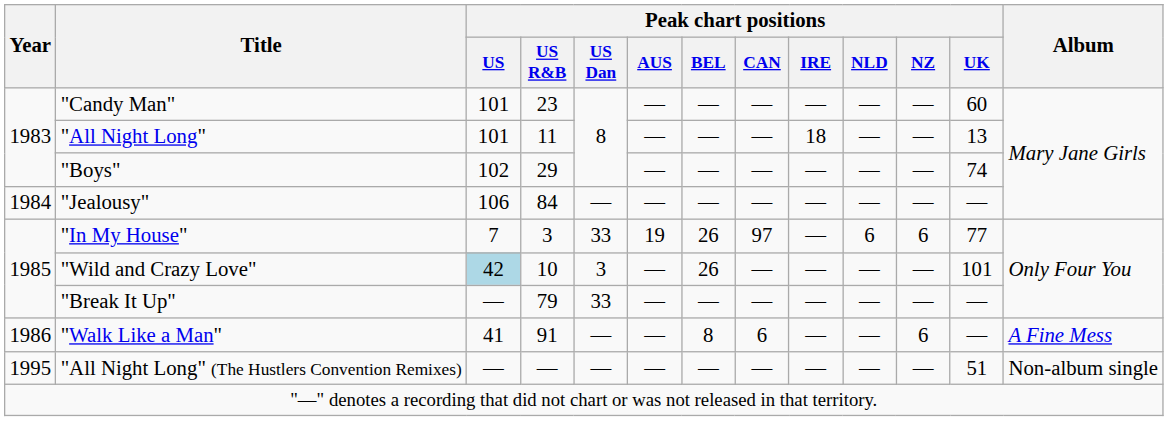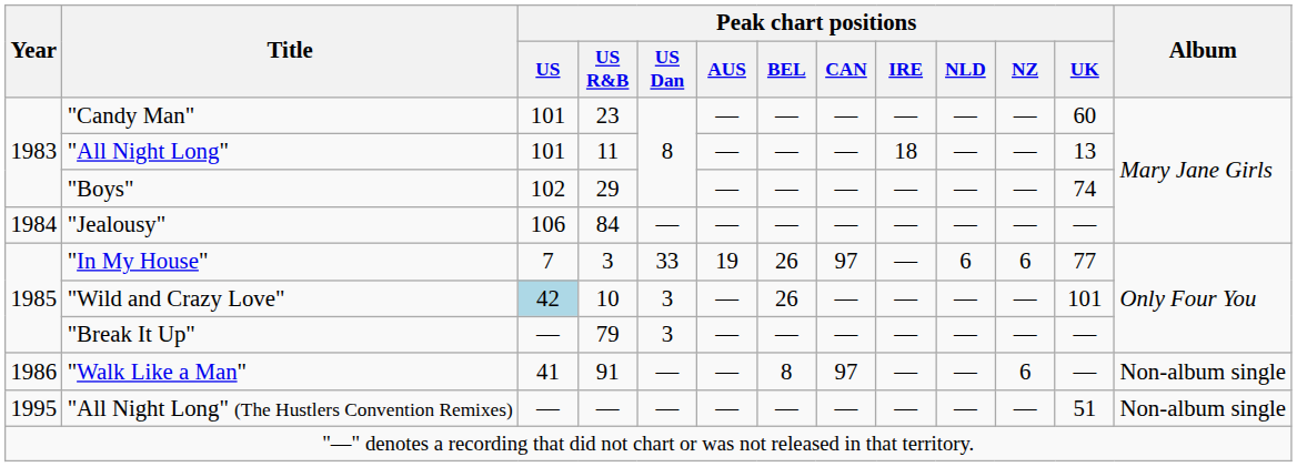 <table class="wikitable" style="text-align:center;">
 <tr>
 <th rowspan="2">Year</th>
 <th rowspan="2">Title</th>
 <th colspan="10">Peak chart positions</th>
 <th rowspan="2">Album</th>
 </tr>
 <tr style="font-size:smaller;">
 <th width="35"><a href='#'>US</a><br></th>
 <th width="35"><a href='#'>US<br>R&B</a><br></th>
 <th width="35"><a href='#'>US<br>Dan</a><br></th>
 <th width="35"><a href='#'>AUS</a><br></th>
 <th width="35"><a href='#'>BEL</a><br></th>
 <th width="35"><a href='#'>CAN</a><br></th>
 <th width="35"><a href='#'>IRE</a><br></th>
 <th width="35"><a href='#'>NLD</a><br></th>
 <th width="35"><a href='#'>NZ</a><br></th>
 <th width="35"><a href='#'>UK</a><br></th>
 </tr>
 <tr>
 <td rowspan="3">1983</td>
 <td align="left">"Candy Man"</td>
 <td>101</td>
 <td>23</td>
 <td rowspan="3">8</td>
 <td>—</td>
 <td>—</td>
 <td>—</td>
 <td>—</td>
 <td>—</td>
 <td>—</td>
 <td>60</td>
 <td align="left" rowspan="4"><em>Mary Jane Girls</em></td>
 </tr>
 <tr>
 <td align="left">"<a href='#'>All Night Long</a>"</td>
 <td>101</td>
 <td>11</td>
 <td>—</td>
 <td>—</td>
 <td>—</td>
 <td>18</td>
 <td>—</td>
 <td>—</td>
 <td>13</td>
 </tr>
 <tr>
 <td align="left">"Boys"</td>
 <td>102</td>
 <td>29</td>
 <td>—</td>
 <td>—</td>
 <td>—</td>
 <td>—</td>
 <td>—</td>
 <td>—</td>
 <td>74</td>
 </tr>
 <tr>
 <td>1984</td>
 <td align="left">"Jealousy"</td>
 <td>106</td>
 <td>84</td>
 <td>—</td>
 <td>—</td>
 <td>—</td>
 <td>—</td>
 <td>—</td>
 <td>—</td>
 <td>—</td>
 <td>—</td>
 </tr>
 <tr>
 <td rowspan="3">1985</td>
 <td align="left">"<a href='#'>In My House</a>"</td>
 <td>7</td>
 <td>3</td>
 <td>33</td>
 <td>19</td>
 <td>26</td>
 <td>97</td>
 <td>—</td>
 <td>6</td>
 <td>6</td>
 <td>77</td>
 <td align="left" rowspan="3"><em>Only Four You</em></td>
 </tr>
 <tr>
 <td align="left">"Wild and Crazy Love"</td>
 <td style="background: lightblue;">42</td>
 <td>10</td>
 <td>3</td>
 <td>—</td>
 <td>26</td>
 <td>—</td>
 <td>—</td>
 <td>—</td>
 <td>—</td>
 <td>101</td>
 </tr>
 <tr>
 <td align="left">"Break It Up"</td>
 <td>—</td>
 <td>79</td>
-<td>33</td>
+<td>3</td>
 <td>—</td>
 <td>—</td>
 <td>—</td>
 <td>—</td>
 <td>—</td>
 <td>—</td>
 <td>—</td>
 </tr>
 <tr>
 <td>1986</td>
 <td align="left">"<a href='#'>Walk Like a Man</a>"</td>
 <td>41</td>
 <td>91</td>
 <td>—</td>
 <td>—</td>
 <td>8</td>
-<td>6</td>
+<td>97</td>
 <td>—</td>
 <td>—</td>
 <td>6</td>
 <td>—</td>
-<td align="left"><em><a href='#'>A Fine Mess</a></em></td>
+<td align="left">Non-album single</td>
 </tr>
 <tr>
 <td>1995</td>
 <td align="left">"All Night Long" <small>(The Hustlers Convention Remixes)</small></td>
 <td>—</td>
 <td>—</td>
 <td>—</td>
 <td>—</td>
 <td>—</td>
 <td>—</td>
 <td>—</td>
 <td>—</td>
 <td>—</td>
 <td>51</td>
 <td align="left">Non-album single</td>
 </tr>
 <tr>
 <td colspan="15" style="font-size:90%">"—" denotes a recording that did not chart or was not released in that territory.</td>
 </tr>
 </table>
